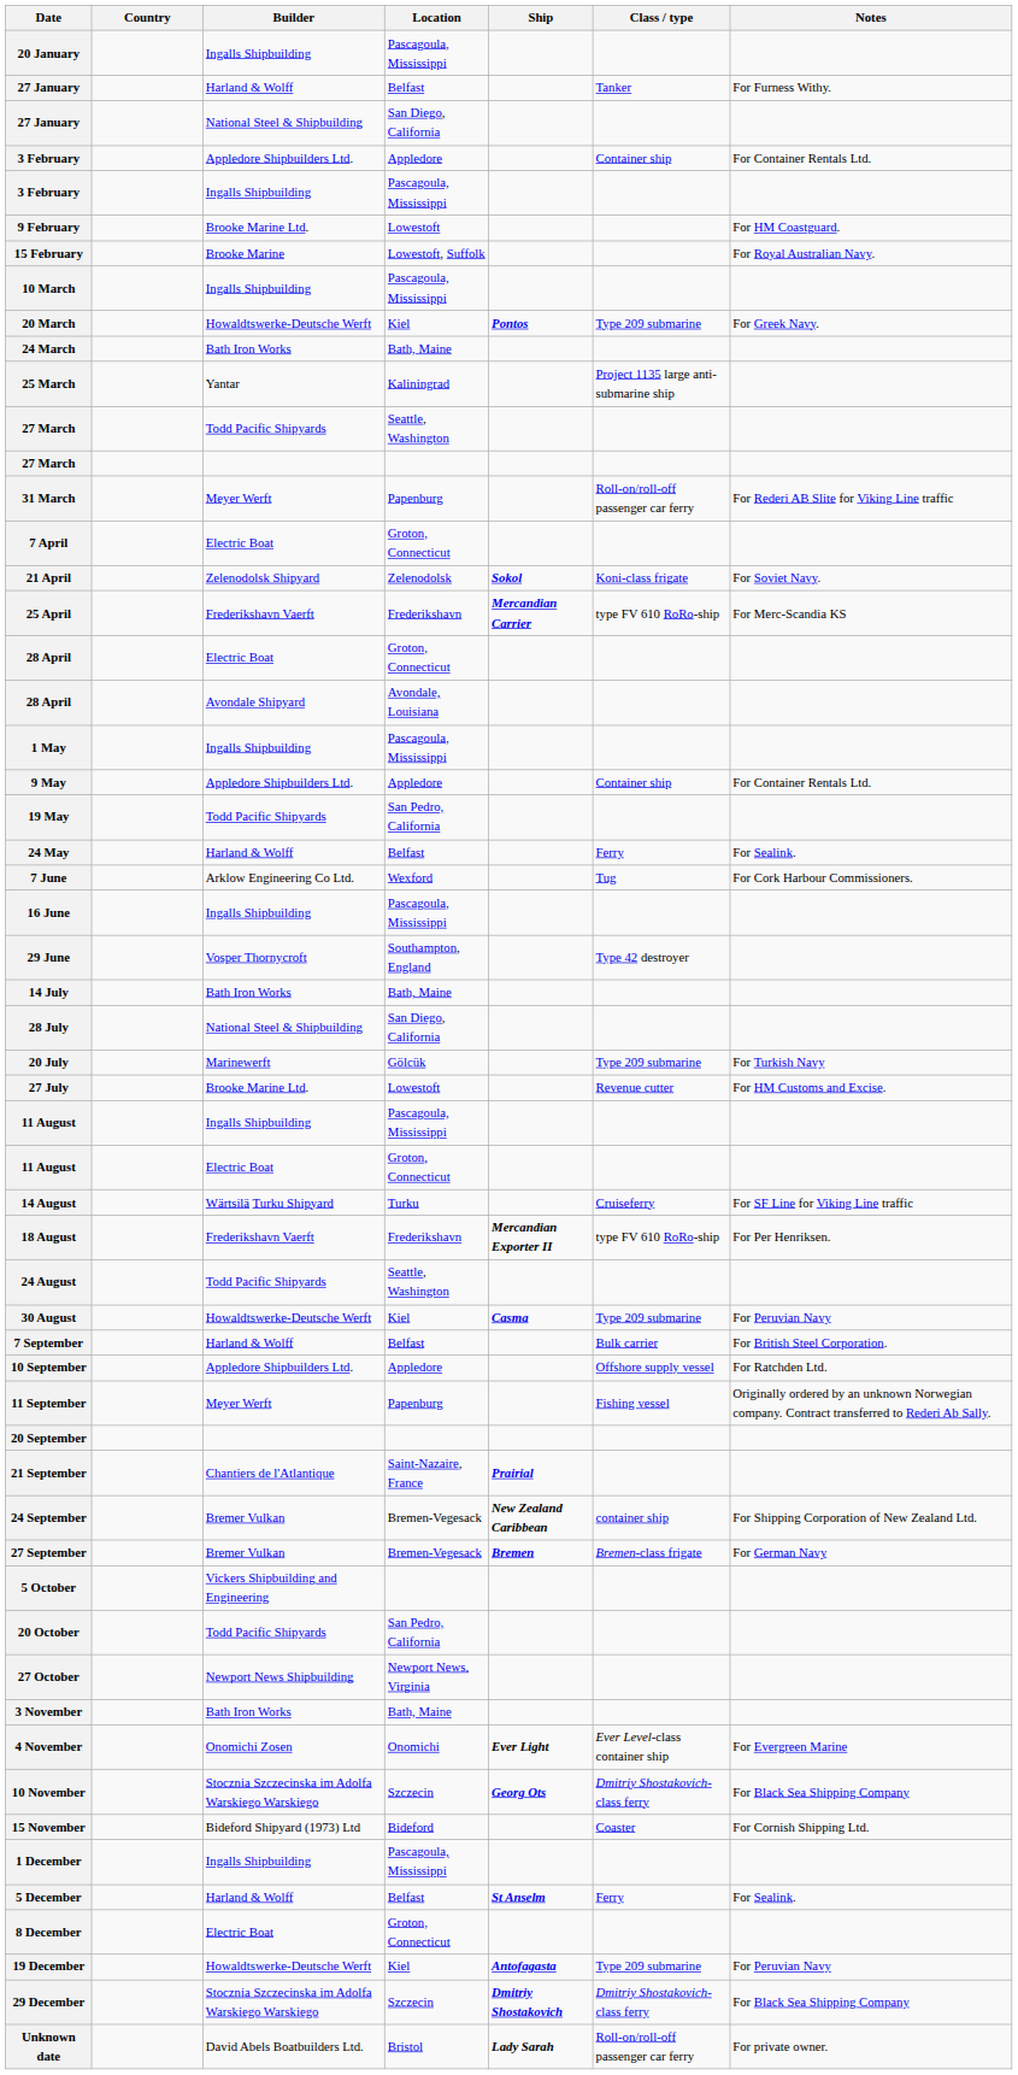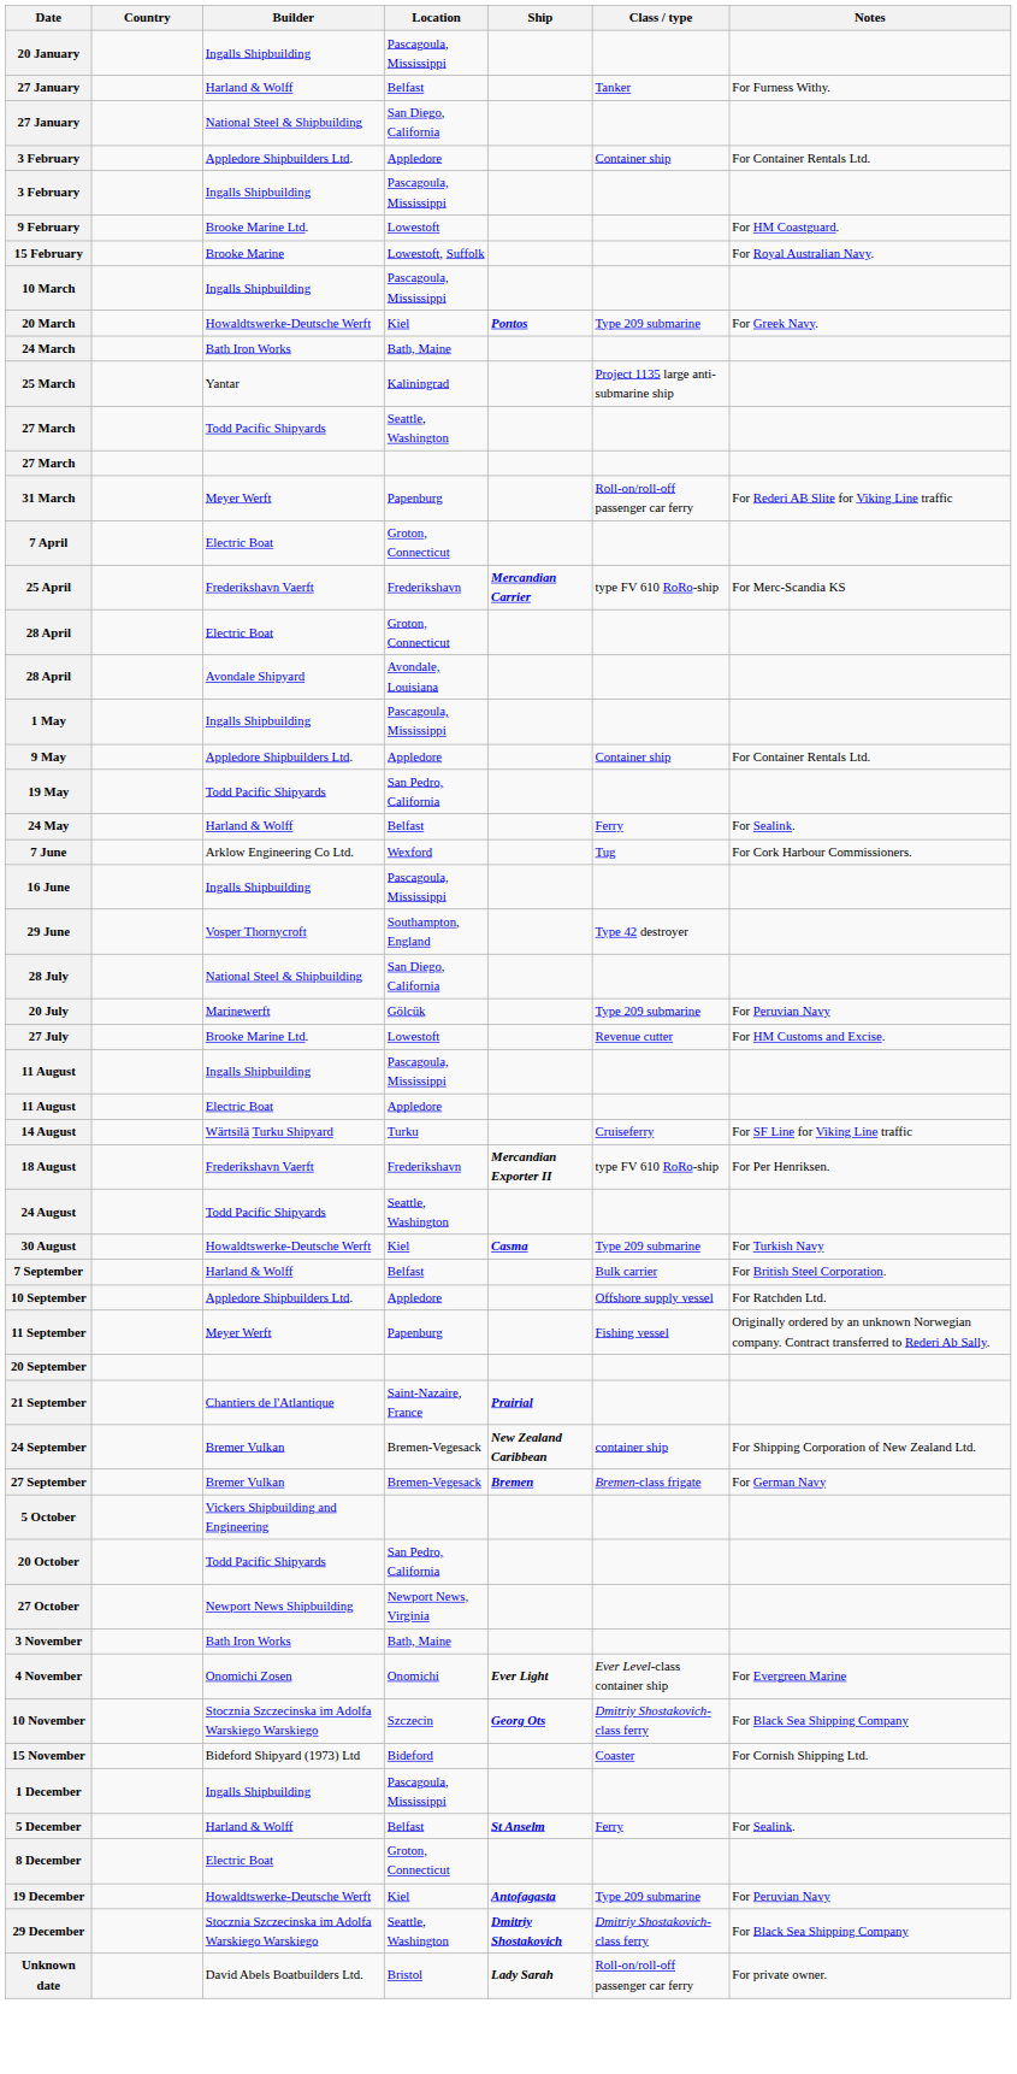 <table class="wikitable sortable" style="font-size:1.00em; line-height:1.5em;">
 <tr>
 <th width="100">Date</th>
 <th width="130">Country</th>
 <th>Builder</th>
 <th>Location</th>
 <th>Ship</th>
 <th>Class / type</th>
 <th>Notes</th>
 </tr>
 <tr>
 <th>20 January</th>
 <td></td>
 <td><a href='#'>Ingalls Shipbuilding</a></td>
 <td><a href='#'>Pascagoula, Mississippi</a></td>
 <td><strong></strong></td>
 <td></td>
 <td></td>
 </tr>
 <tr ---->
 <th>27 January</th>
 <td></td>
 <td><a href='#'>Harland & Wolff</a></td>
 <td><a href='#'>Belfast</a></td>
 <td><strong></strong></td>
 <td><a href='#'>Tanker</a></td>
 <td>For Furness Withy.</td>
 </tr>
 <tr>
 <th>27 January</th>
 <td></td>
 <td><a href='#'>National Steel & Shipbuilding</a></td>
 <td><a href='#'>San Diego</a>, <a href='#'>California</a></td>
 <td><strong></strong></td>
 <td></td>
 <td></td>
 </tr>
 <tr ---->
 <th>3 February</th>
 <td></td>
 <td><a href='#'>Appledore Shipbuilders Ltd</a>.</td>
 <td><a href='#'>Appledore</a></td>
 <td><strong></strong></td>
 <td><a href='#'>Container ship</a></td>
 <td>For Container Rentals Ltd.</td>
 </tr>
 <tr>
 <th>3 February</th>
 <td></td>
 <td><a href='#'>Ingalls Shipbuilding</a></td>
 <td><a href='#'>Pascagoula, Mississippi</a></td>
 <td><strong></strong></td>
 <td></td>
 <td></td>
 </tr>
 <tr>
 <th>9 February</th>
 <td></td>
 <td><a href='#'>Brooke Marine Ltd</a>.</td>
 <td><a href='#'>Lowestoft</a></td>
 <td><strong></strong></td>
 <td></td>
 <td>For <a href='#'>HM Coastguard</a>.</td>
 </tr>
 <tr>
 <th>15 February</th>
 <td></td>
 <td><a href='#'>Brooke Marine</a></td>
 <td><a href='#'>Lowestoft</a>, <a href='#'>Suffolk</a></td>
 <td><strong></strong></td>
 <td></td>
 <td>For <a href='#'>Royal Australian Navy</a>.</td>
 </tr>
 <tr>
 <th>10 March</th>
 <td></td>
 <td><a href='#'>Ingalls Shipbuilding</a></td>
 <td><a href='#'>Pascagoula, Mississippi</a></td>
 <td><strong></strong></td>
 <td></td>
 <td></td>
 </tr>
 <tr>
 <th>20 March</th>
 <td></td>
 <td><a href='#'>Howaldtswerke-Deutsche Werft</a></td>
 <td><a href='#'>Kiel</a></td>
 <td><strong><a href='#'><em>Pontos</em></a></strong></td>
 <td><a href='#'>Type 209 submarine</a></td>
 <td>For <a href='#'>Greek Navy</a>.</td>
 </tr>
 <tr>
 <th>24 March</th>
 <td></td>
 <td><a href='#'>Bath Iron Works</a></td>
 <td><a href='#'>Bath, Maine</a></td>
 <td><strong></strong></td>
 <td></td>
 <td></td>
 </tr>
 <tr>
 <th>25 March</th>
 <td></td>
 <td>Yantar</td>
 <td><a href='#'>Kaliningrad</a></td>
 <td><strong></strong></td>
 <td><a href='#'>Project 1135</a> large anti-submarine ship</td>
 <td></td>
 </tr>
 <tr>
 <th>27 March</th>
 <td></td>
 <td><a href='#'>Todd Pacific Shipyards</a></td>
 <td><a href='#'>Seattle</a>, <a href='#'>Washington</a></td>
 <td><strong></strong></td>
 <td></td>
 <td></td>
 </tr>
 <tr>
 <th>27 March</th>
 <td></td>
 <td></td>
 <td></td>
 <td><strong></strong></td>
 <td></td>
 <td></td>
 </tr>
 <tr>
 <th>31 March</th>
 <td></td>
 <td><a href='#'>Meyer Werft</a></td>
 <td><a href='#'>Papenburg</a></td>
 <td><strong></strong></td>
 <td><a href='#'>Roll-on/roll-off</a> passenger car ferry</td>
 <td>For <a href='#'>Rederi AB Slite</a> for <a href='#'>Viking Line</a> traffic</td>
 </tr>
 <tr>
 <th>7 April</th>
 <td></td>
 <td><a href='#'>Electric Boat</a></td>
 <td><a href='#'>Groton, Connecticut</a></td>
 <td><strong></strong></td>
 <td></td>
 <td></td>
 </tr>
 <tr>
-<th>21 April</th>
-<td></td>
-<td><a href='#'>Zelenodolsk Shipyard</a></td>
-<td><a href='#'>Zelenodolsk</a></td>
-<td><strong><a href='#'><em>Sokol</em></a></strong></td>
-<td><a href='#'>Koni-class frigate</a></td>
-<td>For <a href='#'>Soviet Navy</a>.</td>
-</tr>
-<tr>
 <th>25 April</th>
 <td></td>
 <td><a href='#'>Frederikshavn Vaerft</a></td>
 <td><a href='#'>Frederikshavn</a></td>
 <td><strong><a href='#'><em>Mercandian Carrier</em></a></strong></td>
 <td>type FV 610 <a href='#'>RoRo</a>-ship</td>
 <td>For Merc-Scandia KS</td>
 </tr>
 <tr>
 <th>28 April</th>
 <td></td>
 <td><a href='#'>Electric Boat</a></td>
 <td><a href='#'>Groton, Connecticut</a></td>
 <td><strong></strong></td>
 <td></td>
 <td></td>
 </tr>
 <tr>
 <th>28 April</th>
 <td></td>
 <td><a href='#'>Avondale Shipyard</a></td>
 <td><a href='#'>Avondale, Louisiana</a></td>
 <td><strong></strong></td>
 <td></td>
 <td></td>
 </tr>
 <tr>
 <th>1 May</th>
 <td></td>
 <td><a href='#'>Ingalls Shipbuilding</a></td>
 <td><a href='#'>Pascagoula, Mississippi</a></td>
 <td><strong></strong></td>
 <td></td>
 <td></td>
 </tr>
 <tr ---->
 <th>9 May</th>
 <td></td>
 <td><a href='#'>Appledore Shipbuilders Ltd</a>.</td>
 <td><a href='#'>Appledore</a></td>
 <td><strong></strong></td>
 <td><a href='#'>Container ship</a></td>
 <td>For Container Rentals Ltd.</td>
 </tr>
 <tr>
 <th>19 May</th>
 <td></td>
 <td><a href='#'>Todd Pacific Shipyards</a></td>
 <td><a href='#'>San Pedro, California</a></td>
 <td><strong></strong></td>
 <td></td>
 <td></td>
 </tr>
 <tr ---->
 <th>24 May</th>
 <td></td>
 <td><a href='#'>Harland & Wolff</a></td>
 <td><a href='#'>Belfast</a></td>
 <td><strong></strong></td>
 <td><a href='#'>Ferry</a></td>
 <td>For <a href='#'>Sealink</a>.</td>
 </tr>
 <tr ---->
 <th>7 June</th>
 <td></td>
 <td>Arklow Engineering Co Ltd.</td>
 <td><a href='#'>Wexford</a></td>
 <td><strong></strong></td>
 <td><a href='#'>Tug</a></td>
 <td>For Cork Harbour Commissioners.</td>
 </tr>
 <tr>
 <th>16 June</th>
 <td></td>
 <td><a href='#'>Ingalls Shipbuilding</a></td>
 <td><a href='#'>Pascagoula, Mississippi</a></td>
 <td><strong></strong></td>
 <td></td>
 <td></td>
 </tr>
 <tr>
 <th>29 June</th>
 <td></td>
 <td><a href='#'>Vosper Thornycroft</a></td>
 <td><a href='#'>Southampton</a>, <a href='#'>England</a></td>
 <td><strong></strong></td>
 <td><a href='#'>Type 42</a> destroyer</td>
 <td></td>
 </tr>
 <tr>
-<th>14 July</th>
-<td></td>
-<td><a href='#'>Bath Iron Works</a></td>
-<td><a href='#'>Bath, Maine</a></td>
-<td><strong></strong></td>
-<td></td>
-<td></td>
-</tr>
-<tr>
 <th>28 July</th>
 <td></td>
 <td><a href='#'>National Steel & Shipbuilding</a></td>
 <td><a href='#'>San Diego</a>, <a href='#'>California</a></td>
 <td><strong></strong></td>
 <td></td>
 <td></td>
 </tr>
 <tr>
 <th>20 July</th>
 <td></td>
 <td><a href='#'>Marinewerft</a></td>
 <td><a href='#'>Gölcük</a></td>
 <td><strong></strong></td>
 <td><a href='#'>Type 209 submarine</a></td>
-<td>For <a href='#'>Turkish Navy</a></td>
+<td>For <a href='#'>Peruvian Navy</a></td>
 </tr>
 <tr>
 <th>27 July</th>
 <td></td>
 <td><a href='#'>Brooke Marine Ltd</a>.</td>
 <td><a href='#'>Lowestoft</a></td>
 <td><strong></strong></td>
 <td><a href='#'>Revenue cutter</a></td>
 <td>For <a href='#'>HM Customs and Excise</a>.</td>
 </tr>
 <tr>
 <th>11 August</th>
 <td></td>
 <td><a href='#'>Ingalls Shipbuilding</a></td>
 <td><a href='#'>Pascagoula, Mississippi</a></td>
 <td><strong></strong></td>
 <td></td>
 <td></td>
 </tr>
 <tr>
 <th>11 August</th>
 <td></td>
 <td><a href='#'>Electric Boat</a></td>
-<td><a href='#'>Groton, Connecticut</a></td>
+<td><a href='#'>Appledore</a></td>
 <td><strong></strong></td>
 <td></td>
 <td></td>
 </tr>
 <tr>
 <th>14 August</th>
 <td></td>
 <td><a href='#'>Wärtsilä</a> <a href='#'>Turku Shipyard</a></td>
 <td><a href='#'>Turku</a></td>
 <td><strong></strong></td>
 <td><a href='#'>Cruiseferry</a></td>
 <td>For <a href='#'>SF Line</a> for <a href='#'>Viking Line</a> traffic</td>
 </tr>
 <tr>
 <th>18 August</th>
 <td></td>
 <td><a href='#'>Frederikshavn Vaerft</a></td>
 <td><a href='#'>Frederikshavn</a></td>
 <td><strong><em>Mercandian Exporter II</em></strong></td>
 <td>type FV 610 <a href='#'>RoRo</a>-ship</td>
 <td>For Per Henriksen.</td>
 </tr>
 <tr>
 <th>24 August</th>
 <td></td>
 <td><a href='#'>Todd Pacific Shipyards</a></td>
 <td><a href='#'>Seattle</a>, <a href='#'>Washington</a></td>
 <td><strong></strong></td>
 <td></td>
 <td></td>
 </tr>
 <tr>
 <th>30 August</th>
 <td></td>
 <td><a href='#'>Howaldtswerke-Deutsche Werft</a></td>
 <td><a href='#'>Kiel</a></td>
 <td><strong><a href='#'><em>Casma</em></a></strong></td>
 <td><a href='#'>Type 209 submarine</a></td>
-<td>For <a href='#'>Peruvian Navy</a></td>
+<td>For <a href='#'>Turkish Navy</a></td>
 </tr>
 <tr ---->
 <th>7 September</th>
 <td></td>
 <td><a href='#'>Harland & Wolff</a></td>
 <td><a href='#'>Belfast</a></td>
 <td><strong></strong></td>
 <td><a href='#'>Bulk carrier</a></td>
 <td>For <a href='#'>British Steel Corporation</a>.</td>
 </tr>
 <tr ---->
 <th>10 September</th>
 <td></td>
 <td><a href='#'>Appledore Shipbuilders Ltd</a>.</td>
 <td><a href='#'>Appledore</a></td>
 <td><strong></strong></td>
 <td><a href='#'>Offshore supply vessel</a></td>
 <td>For Ratchden Ltd.</td>
 </tr>
 <tr>
 <th>11 September</th>
 <td></td>
 <td><a href='#'>Meyer Werft</a></td>
 <td><a href='#'>Papenburg</a></td>
 <td><strong></strong></td>
 <td><a href='#'>Fishing vessel</a></td>
 <td>Originally ordered by an unknown Norwegian company. Contract transferred to <a href='#'>Rederi Ab Sally</a>.</td>
 </tr>
 <tr>
 <th>20 September</th>
 <td></td>
 <td></td>
 <td></td>
 <td><strong></strong></td>
 <td></td>
 <td></td>
 </tr>
 <tr>
 <th>21 September</th>
 <td></td>
 <td><a href='#'>Chantiers de l'Atlantique</a></td>
 <td><a href='#'>Saint-Nazaire</a>, <a href='#'>France</a></td>
 <td><strong><a href='#'><em>Prairial</em></a></strong></td>
 <td></td>
 <td></td>
 </tr>
 <tr>
 <th>24 September</th>
 <td></td>
 <td><a href='#'>Bremer Vulkan</a></td>
 <td>Bremen-Vegesack</td>
 <td><strong><em>New Zealand Caribbean</em></strong></td>
 <td><a href='#'>container ship</a></td>
 <td>For Shipping Corporation of New Zealand Ltd.</td>
 </tr>
 <tr>
 <th>27 September</th>
 <td></td>
 <td><a href='#'>Bremer Vulkan</a></td>
 <td><a href='#'>Bremen-Vegesack</a></td>
 <td><strong><a href='#'><em>Bremen</em></a></strong></td>
 <td><a href='#'><em>Bremen</em>-class frigate</a></td>
 <td>For <a href='#'>German Navy</a></td>
 </tr>
 <tr>
 <th>5 October</th>
 <td></td>
 <td><a href='#'>Vickers Shipbuilding and Engineering</a></td>
 <td></td>
 <td><strong></strong></td>
 <td></td>
 <td></td>
 </tr>
 <tr>
 <th>20 October</th>
 <td></td>
 <td><a href='#'>Todd Pacific Shipyards</a></td>
 <td><a href='#'>San Pedro, California</a></td>
 <td><strong></strong></td>
 <td></td>
 <td></td>
 </tr>
 <tr>
 <th>27 October</th>
 <td></td>
 <td><a href='#'>Newport News Shipbuilding</a></td>
 <td><a href='#'>Newport News, Virginia</a></td>
 <td><strong></strong></td>
 <td></td>
 <td></td>
 </tr>
 <tr>
 <th>3 November</th>
 <td></td>
 <td><a href='#'>Bath Iron Works</a></td>
 <td><a href='#'>Bath, Maine</a></td>
 <td><strong></strong></td>
 <td></td>
 <td></td>
 </tr>
 <tr>
 <th>4 November</th>
 <td></td>
 <td><a href='#'>Onomichi Zosen</a></td>
 <td><a href='#'>Onomichi</a></td>
 <td><strong><em>Ever Light</em></strong></td>
 <td><em>Ever Level</em>-class container ship</td>
 <td>For <a href='#'>Evergreen Marine</a></td>
 </tr>
 <tr>
 <th>10 November</th>
 <td></td>
 <td><a href='#'>Stocznia Szczecinska im Adolfa Warskiego Warskiego</a></td>
 <td><a href='#'>Szczecin</a></td>
 <td><strong><a href='#'><em>Georg Ots</em></a></strong></td>
 <td><a href='#'><em>Dmitriy Shostakovich</em>-class ferry</a></td>
 <td>For <a href='#'>Black Sea Shipping Company</a></td>
 </tr>
 <tr ---->
 <th>15 November</th>
 <td></td>
 <td>Bideford Shipyard (1973) Ltd</td>
 <td><a href='#'>Bideford</a></td>
 <td><strong></strong></td>
 <td><a href='#'>Coaster</a></td>
 <td>For Cornish Shipping Ltd.</td>
 </tr>
 <tr>
 <th>1 December</th>
 <td></td>
 <td><a href='#'>Ingalls Shipbuilding</a></td>
 <td><a href='#'>Pascagoula, Mississippi</a></td>
 <td><strong></strong></td>
 <td></td>
 <td></td>
 </tr>
 <tr ---->
 <th>5 December</th>
 <td></td>
 <td><a href='#'>Harland & Wolff</a></td>
 <td><a href='#'>Belfast</a></td>
 <td><strong><a href='#'><em>St Anselm</em></a></strong></td>
 <td><a href='#'>Ferry</a></td>
 <td>For <a href='#'>Sealink</a>.</td>
 </tr>
 <tr>
 <th>8 December</th>
 <td></td>
 <td><a href='#'>Electric Boat</a></td>
 <td><a href='#'>Groton, Connecticut</a></td>
 <td><strong></strong></td>
 <td></td>
 <td></td>
 </tr>
 <tr>
 <th>19 December</th>
 <td></td>
 <td><a href='#'>Howaldtswerke-Deutsche Werft</a></td>
 <td><a href='#'>Kiel</a></td>
 <td><strong><a href='#'><em>Antofagasta</em></a></strong></td>
 <td><a href='#'>Type 209 submarine</a></td>
 <td>For <a href='#'>Peruvian Navy</a></td>
 </tr>
 <tr>
 <th>29 December</th>
 <td></td>
 <td><a href='#'>Stocznia Szczecinska im Adolfa Warskiego Warskiego</a></td>
-<td><a href='#'>Szczecin</a></td>
+<td><a href='#'>Seattle</a>, <a href='#'>Washington</a></td>
 <td><strong><a href='#'><em>Dmitriy Shostakovich</em></a></strong></td>
 <td><a href='#'><em>Dmitriy Shostakovich</em>-class ferry</a></td>
 <td>For <a href='#'>Black Sea Shipping Company</a></td>
 </tr>
 <tr ---->
 <th>Unknown date</th>
 <td></td>
 <td>David Abels Boatbuilders Ltd.</td>
 <td><a href='#'>Bristol</a></td>
 <td><strong><em>Lady Sarah</em></strong></td>
 <td><a href='#'>Roll-on/roll-off</a> passenger car ferry</td>
 <td>For private owner.</td>
 </tr>
 </table>
